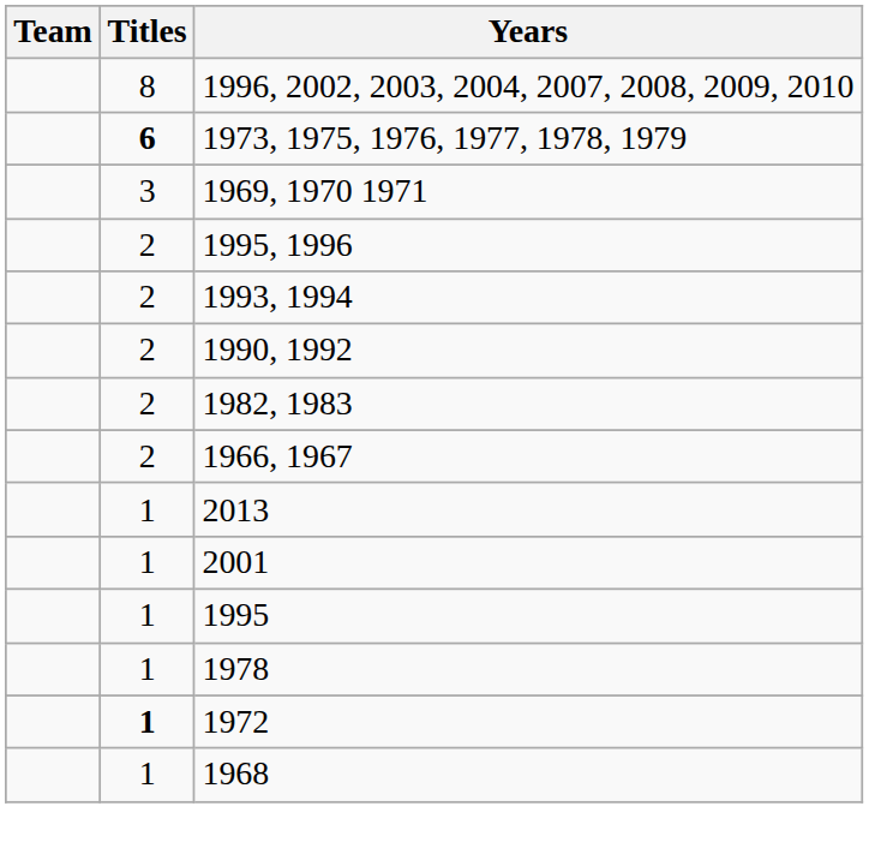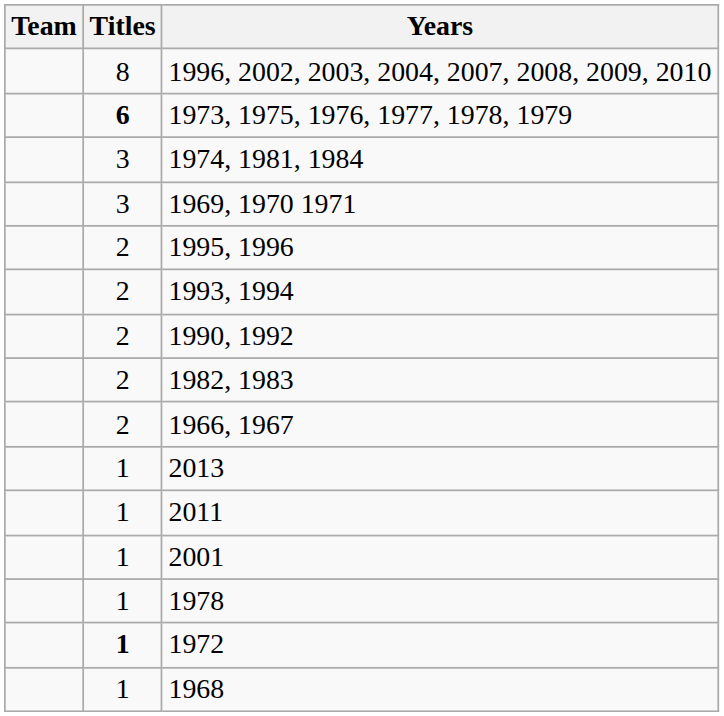 <table class="wikitable sortable" style="text-align:center">
 <tr>
 <th>Team</th>
 <th>Titles</th>
 <th>Years</th>
 </tr>
 <tr>
 <td style=><em></em></td>
 <td>8</td>
 <td align=left>1996, 2002, 2003, 2004, 2007, 2008, 2009, 2010</td>
 </tr>
 <tr>
 <td style=><em></em></td>
 <td><strong>6</strong></td>
 <td align=left>1973, 1975, 1976, 1977, 1978, 1979</td>
+</tr>
+<tr>
+<td style=><em></em></td>
+<td>3</td>
+<td align=left>1974, 1981, 1984</td>
 </tr>
 <tr>
 <td style=><em></em></td>
 <td>3</td>
 <td align=left>1969, 1970 1971</td>
 </tr>
 <tr>
 <td style=><em></em></td>
 <td>2</td>
 <td align=left>1995, 1996</td>
 </tr>
 <tr>
 <td style=><em></em></td>
 <td>2</td>
 <td align=left>1993, 1994</td>
 </tr>
 <tr>
 <td style=><em></em></td>
 <td>2</td>
 <td align=left>1990, 1992</td>
 </tr>
 <tr>
 <td style=><em></em></td>
 <td>2</td>
 <td align=left>1982, 1983</td>
 </tr>
 <tr>
 <td style=><em></em></td>
 <td>2</td>
 <td align=left>1966, 1967</td>
 </tr>
 <tr>
 <td style=><em></em></td>
 <td>1</td>
 <td align=left>2013</td>
 </tr>
 <tr>
 <td style=><em></em></td>
 <td>1</td>
-<td align=left>2001</td>
+<td align=left>2011</td>
 </tr>
 <tr>
 <td style=><em></em></td>
 <td>1</td>
-<td align=left>1995</td>
+<td align=left>2001</td>
 </tr>
 <tr>
 <td style=><em></em></td>
 <td>1</td>
 <td align=left>1978</td>
 </tr>
 <tr>
 <td style=><em></em></td>
 <td><strong>1</strong></td>
 <td align=left>1972</td>
 </tr>
 <tr>
 <td style=><em></em></td>
 <td>1</td>
 <td align=left>1968</td>
 </tr>
 </table>
